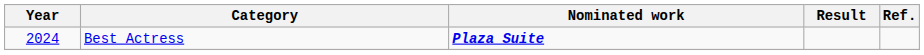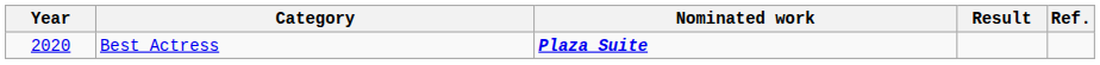 <table class=wikitable>
 <tr>
 <th scope="col" style="width:5em;">Year</th>
 <th scope="col" style="width:26em;">Category</th>
 <th scope="col" style="width:25em;">Nominated work</th>
 <th scope="col" style="width:5em;">Result</th>
 <th>Ref.</th>
 </tr>
 <tr>
-<td style="text-align:center;"><a href='#'>2024</a></td>
+<td style="text-align:center;"><a href='#'>2020</a></td>
 <td><a href='#'>Best Actress</a></td>
 <td><strong><em><a href='#'>Plaza Suite</a></em></strong></td>
 <td></td>
 <td></td>
 </tr>
 <tr>
 </tr>
 </table>
